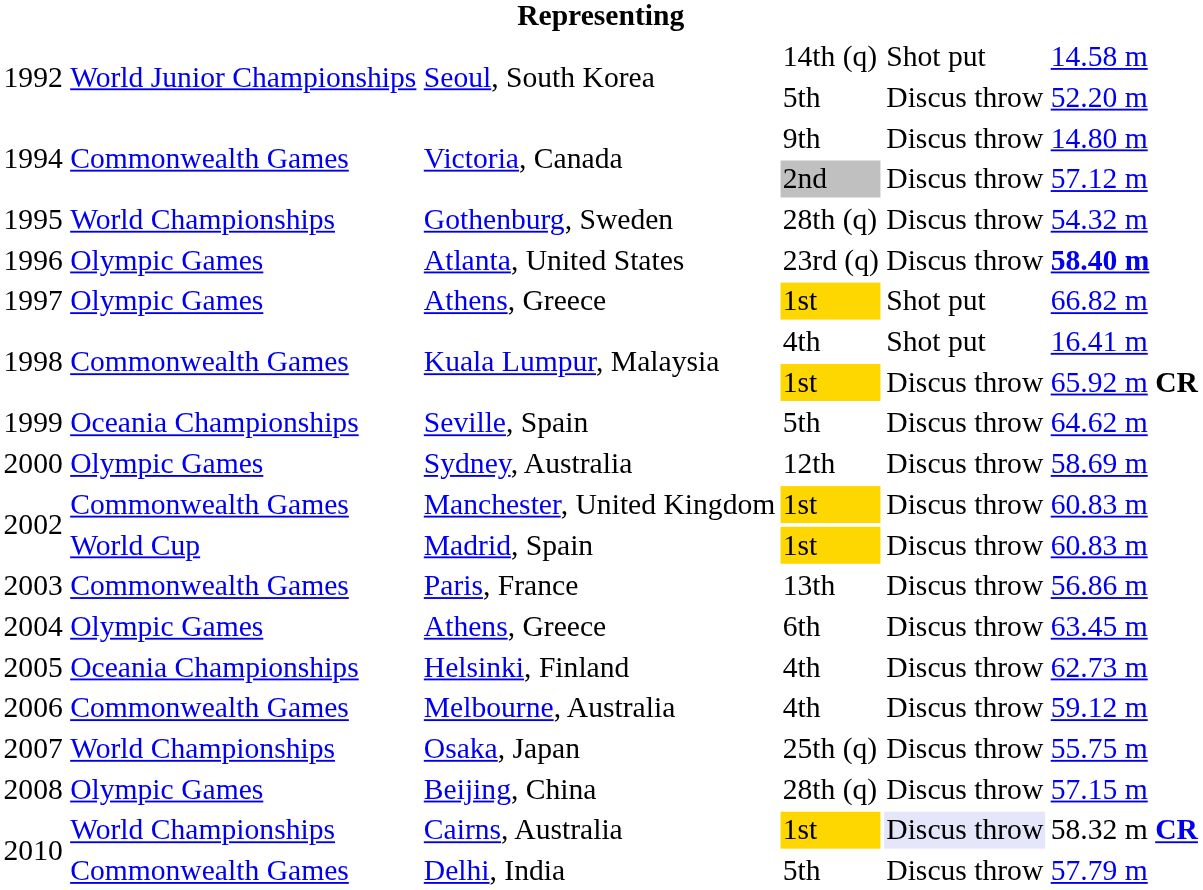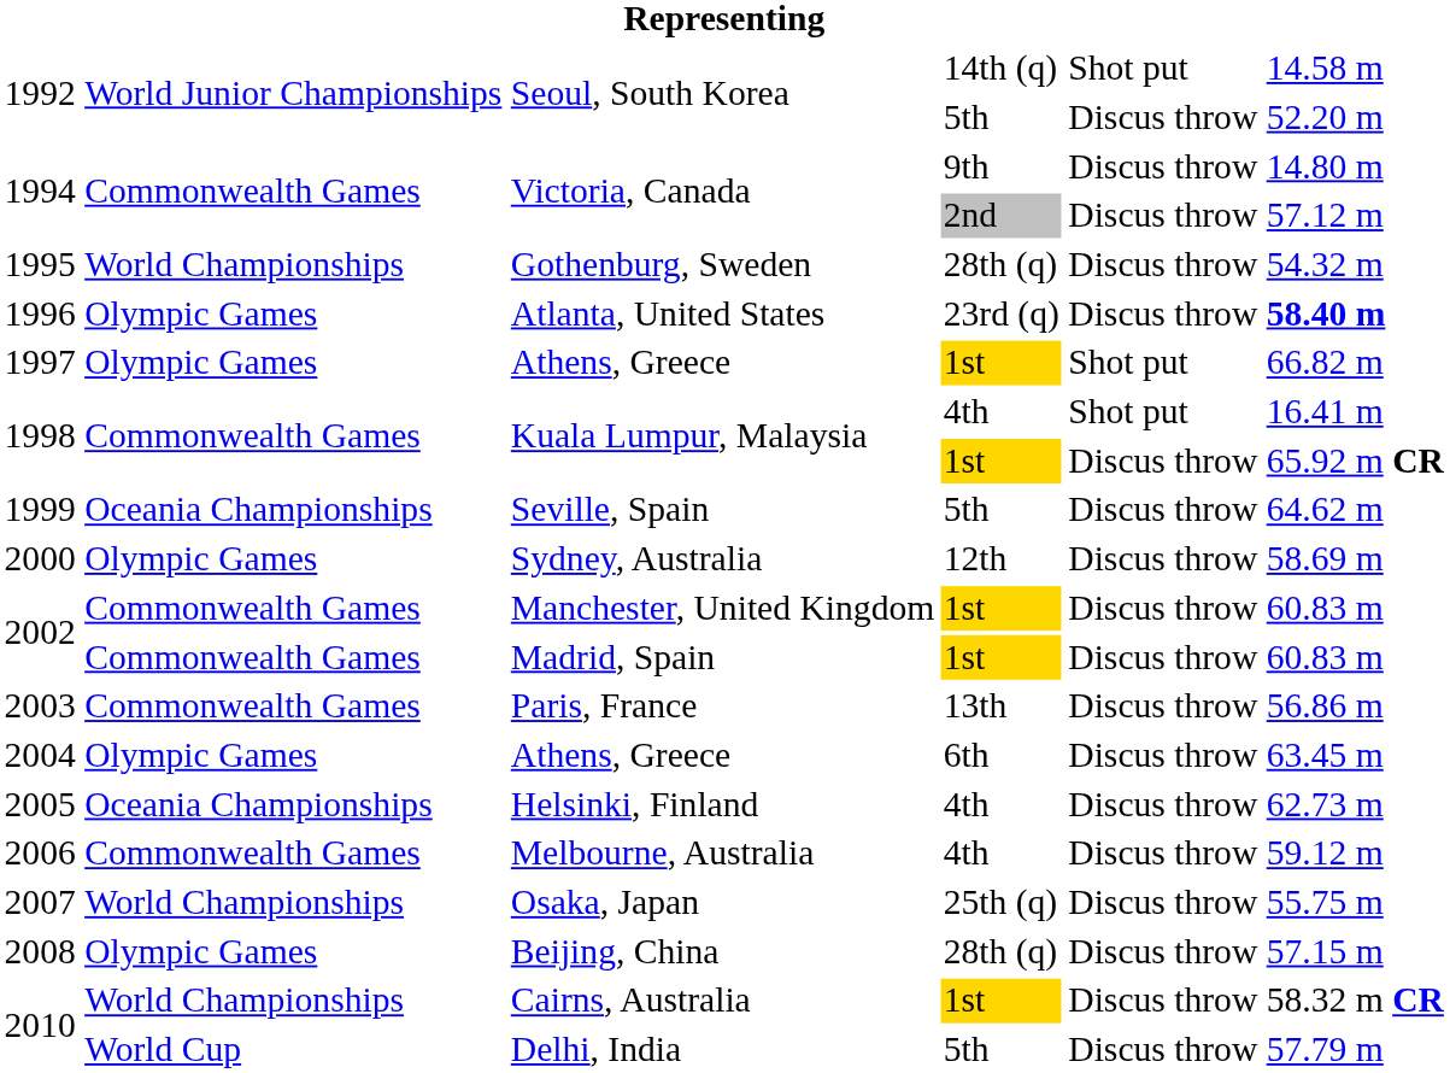 <table>
 <tr>
 <th colspan="6">Representing </th>
 </tr>
 <tr>
 <td rowspan=2>1992</td>
 <td rowspan=2><a href='#'>World Junior Championships</a></td>
 <td rowspan=2><a href='#'>Seoul</a>, South Korea</td>
 <td>14th (q)</td>
 <td>Shot put</td>
 <td><a href='#'>14.58 m</a></td>
 </tr>
 <tr>
 <td>5th</td>
 <td>Discus throw</td>
 <td><a href='#'>52.20 m</a></td>
 </tr>
 <tr>
 <td rowspan=2>1994</td>
 <td rowspan=2><a href='#'>Commonwealth Games</a></td>
 <td rowspan=2><a href='#'>Victoria</a>, Canada</td>
 <td>9th</td>
 <td>Discus throw</td>
 <td><a href='#'>14.80 m</a></td>
 </tr>
 <tr>
 <td style="background:silver;">2nd</td>
 <td>Discus throw</td>
 <td><a href='#'>57.12 m</a></td>
 </tr>
 <tr>
 <td>1995</td>
 <td><a href='#'>World Championships</a></td>
 <td><a href='#'>Gothenburg</a>, Sweden</td>
 <td>28th (q)</td>
 <td>Discus throw</td>
 <td><a href='#'>54.32 m</a></td>
 </tr>
 <tr>
 <td>1996</td>
 <td><a href='#'>Olympic Games</a></td>
 <td><a href='#'>Atlanta</a>, United States</td>
 <td>23rd (q)</td>
 <td>Discus throw</td>
 <td><strong><a href='#'>58.40 m</a></strong></td>
 </tr>
 <tr>
 <td>1997</td>
 <td><a href='#'>Olympic Games</a></td>
 <td><a href='#'>Athens</a>, Greece</td>
 <td bgcolor=gold>1st</td>
 <td>Shot put</td>
 <td><a href='#'>66.82 m</a></td>
 </tr>
 <tr>
 <td rowspan=2>1998</td>
 <td rowspan=2><a href='#'>Commonwealth Games</a></td>
 <td rowspan=2><a href='#'>Kuala Lumpur</a>, Malaysia</td>
 <td>4th</td>
 <td>Shot put</td>
 <td><a href='#'>16.41 m</a></td>
 </tr>
 <tr>
 <td bgcolor=gold>1st</td>
 <td>Discus throw</td>
 <td><a href='#'>65.92 m</a> <strong>CR</strong></td>
 </tr>
 <tr>
 <td>1999</td>
 <td><a href='#'>Oceania Championships</a></td>
 <td><a href='#'>Seville</a>, Spain</td>
 <td>5th</td>
 <td>Discus throw</td>
 <td><a href='#'>64.62 m</a></td>
 </tr>
 <tr>
 <td>2000</td>
 <td><a href='#'>Olympic Games</a></td>
 <td><a href='#'>Sydney</a>, Australia</td>
 <td>12th</td>
 <td>Discus throw</td>
 <td><a href='#'>58.69 m</a></td>
 </tr>
 <tr>
 <td rowspan=2>2002</td>
 <td><a href='#'>Commonwealth Games</a></td>
 <td><a href='#'>Manchester</a>, United Kingdom</td>
 <td bgcolor=gold>1st</td>
 <td>Discus throw</td>
 <td><a href='#'>60.83 m</a></td>
 </tr>
 <tr>
-<td><a href='#'>World Cup</a></td>
+<td><a href='#'>Commonwealth Games</a></td>
 <td><a href='#'>Madrid</a>, Spain</td>
 <td bgcolor=gold>1st</td>
 <td>Discus throw</td>
 <td><a href='#'>60.83 m</a></td>
 </tr>
 <tr>
 <td>2003</td>
 <td><a href='#'>Commonwealth Games</a></td>
 <td><a href='#'>Paris</a>, France</td>
 <td>13th</td>
 <td>Discus throw</td>
 <td><a href='#'>56.86 m</a></td>
 </tr>
 <tr>
 <td>2004</td>
 <td><a href='#'>Olympic Games</a></td>
 <td><a href='#'>Athens</a>, Greece</td>
 <td>6th</td>
 <td>Discus throw</td>
 <td><a href='#'>63.45 m</a></td>
 </tr>
 <tr>
 <td>2005</td>
 <td><a href='#'>Oceania Championships</a></td>
 <td><a href='#'>Helsinki</a>, Finland</td>
 <td>4th</td>
 <td>Discus throw</td>
 <td><a href='#'>62.73 m</a></td>
 </tr>
 <tr>
 <td>2006</td>
 <td><a href='#'>Commonwealth Games</a></td>
 <td><a href='#'>Melbourne</a>, Australia</td>
 <td>4th</td>
 <td>Discus throw</td>
 <td><a href='#'>59.12 m</a></td>
 </tr>
 <tr>
 <td>2007</td>
 <td><a href='#'>World Championships</a></td>
 <td><a href='#'>Osaka</a>, Japan</td>
 <td>25th (q)</td>
 <td>Discus throw</td>
 <td><a href='#'>55.75 m</a></td>
 </tr>
 <tr>
 <td>2008</td>
 <td><a href='#'>Olympic Games</a></td>
 <td><a href='#'>Beijing</a>, China</td>
 <td>28th (q)</td>
 <td>Discus throw</td>
 <td><a href='#'>57.15 m</a></td>
 </tr>
 <tr>
 <td rowspan=2>2010</td>
 <td><a href='#'>World Championships</a></td>
 <td><a href='#'>Cairns</a>, Australia</td>
 <td bgcolor=gold>1st</td>
-<td style="background: lavender;">Discus throw</td>
+<td>Discus throw</td>
 <td>58.32 m <strong><a href='#'>CR</a></strong></td>
 </tr>
 <tr>
-<td><a href='#'>Commonwealth Games</a></td>
+<td><a href='#'>World Cup</a></td>
 <td><a href='#'>Delhi</a>, India</td>
 <td>5th</td>
 <td>Discus throw</td>
 <td><a href='#'>57.79 m</a></td>
 </tr>
 </table>
